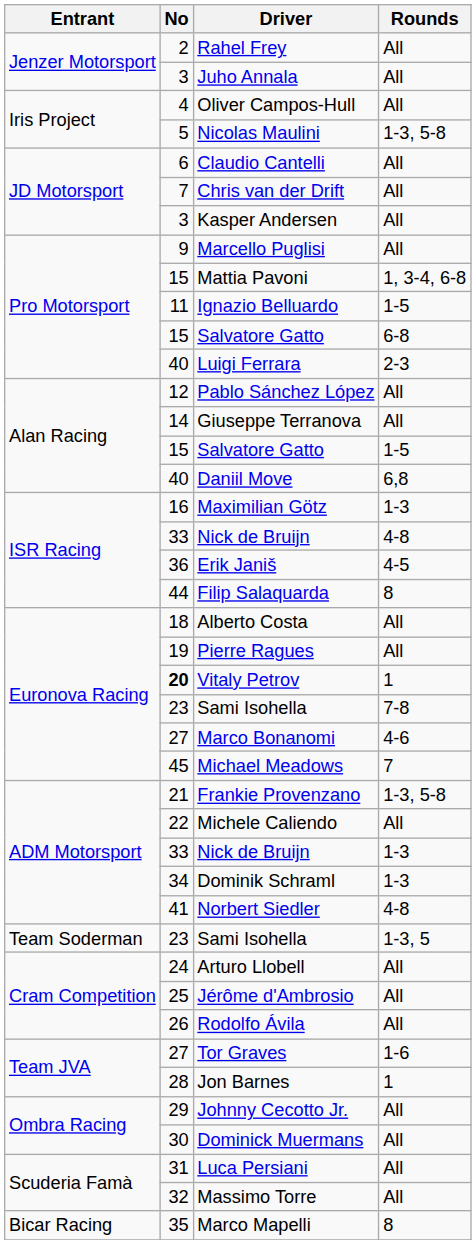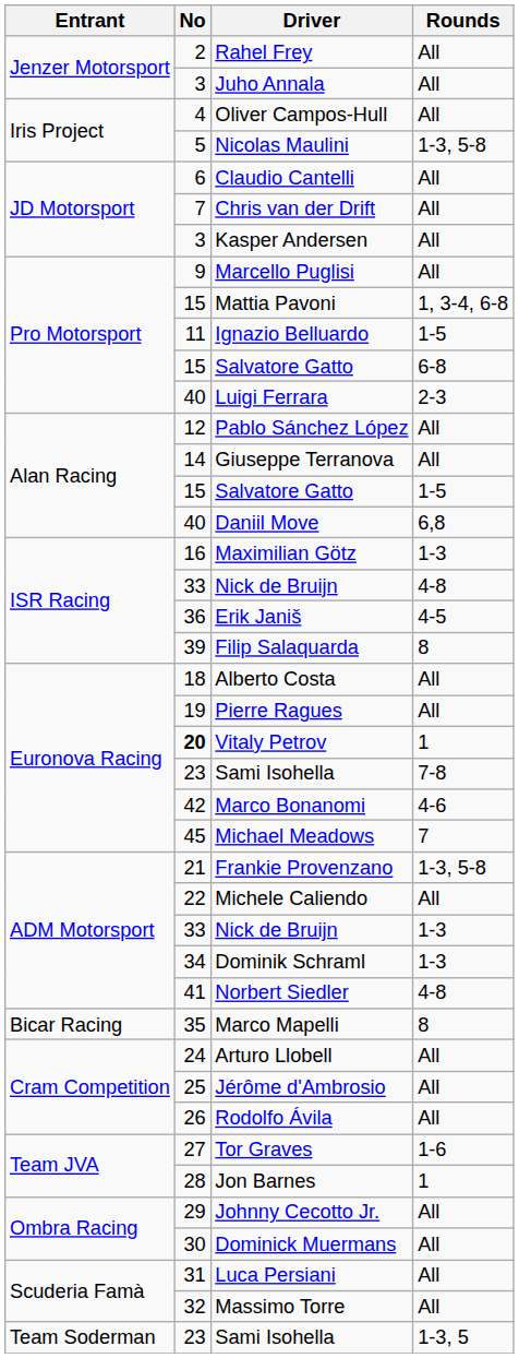 <table class="wikitable" style="font-size: 85%">
 <tr>
 <th>Entrant</th>
 <th>No</th>
 <th>Driver</th>
 <th>Rounds</th>
 </tr>
 <tr>
 <td rowspan=2> <a href='#'>Jenzer Motorsport</a></td>
 <td align=right>2</td>
 <td> <a href='#'>Rahel Frey</a></td>
 <td>All</td>
 </tr>
 <tr>
 <td align=right>3</td>
 <td> <a href='#'>Juho Annala</a></td>
 <td>All</td>
 </tr>
 <tr>
 <td rowspan=2> Iris Project</td>
 <td align=right>4</td>
 <td> Oliver Campos-Hull</td>
 <td>All</td>
 </tr>
 <tr>
 <td align=right>5</td>
 <td> <a href='#'>Nicolas Maulini</a></td>
 <td>1-3, 5-8</td>
 </tr>
 <tr>
 <td rowspan=3> <a href='#'>JD Motorsport</a></td>
 <td align=right>6</td>
 <td> <a href='#'>Claudio Cantelli</a></td>
 <td>All</td>
 </tr>
 <tr>
 <td align=right>7</td>
 <td> <a href='#'>Chris van der Drift</a></td>
 <td>All</td>
 </tr>
 <tr>
 <td align=right>3</td>
 <td> Kasper Andersen</td>
 <td>All</td>
 </tr>
 <tr>
 <td rowspan=5> <a href='#'>Pro Motorsport</a></td>
 <td align=right>9</td>
 <td> <a href='#'>Marcello Puglisi</a></td>
 <td>All</td>
 </tr>
 <tr>
 <td align=right>15</td>
 <td> Mattia Pavoni</td>
 <td>1, 3-4, 6-8</td>
 </tr>
 <tr>
 <td align=right>11</td>
 <td> <a href='#'>Ignazio Belluardo</a></td>
 <td>1-5</td>
 </tr>
 <tr>
 <td align=right>15</td>
 <td> <a href='#'>Salvatore Gatto</a></td>
 <td>6-8</td>
 </tr>
 <tr>
 <td align=right>40</td>
 <td> <a href='#'>Luigi Ferrara</a></td>
 <td>2-3</td>
 </tr>
 <tr>
 <td rowspan=4> Alan Racing</td>
 <td align=right>12</td>
 <td nowrap> <a href='#'>Pablo Sánchez López</a></td>
 <td>All</td>
 </tr>
 <tr>
 <td align=right>14</td>
 <td> Giuseppe Terranova</td>
 <td>All</td>
 </tr>
 <tr>
 <td align=right>15</td>
 <td> <a href='#'>Salvatore Gatto</a></td>
 <td>1-5</td>
 </tr>
 <tr>
 <td align=right>40</td>
 <td> <a href='#'>Daniil Move</a></td>
 <td>6,8</td>
 </tr>
 <tr>
 <td rowspan=4> <a href='#'>ISR Racing</a></td>
 <td align=right>16</td>
 <td> <a href='#'>Maximilian Götz</a></td>
 <td>1-3</td>
 </tr>
 <tr>
 <td align=right>33</td>
 <td> <a href='#'>Nick de Bruijn</a></td>
 <td>4-8</td>
 </tr>
 <tr>
 <td align=right>36</td>
 <td> <a href='#'>Erik Janiš</a></td>
 <td>4-5</td>
 </tr>
 <tr>
-<td align=right>44</td>
+<td align=right>39</td>
 <td> <a href='#'>Filip Salaquarda</a></td>
 <td>8</td>
 </tr>
 <tr>
 <td rowspan=6> <a href='#'>Euronova Racing</a></td>
 <td align=right>18</td>
 <td> Alberto Costa</td>
 <td>All</td>
 </tr>
 <tr>
 <td align=right>19</td>
 <td> <a href='#'>Pierre Ragues</a></td>
 <td>All</td>
 </tr>
 <tr>
 <td align=right><strong>20</strong></td>
 <td> <a href='#'>Vitaly Petrov</a></td>
 <td>1</td>
 </tr>
 <tr>
 <td align=right>23</td>
 <td> Sami Isohella</td>
 <td>7-8</td>
 </tr>
 <tr>
-<td align=right>27</td>
+<td align=right>42</td>
 <td> <a href='#'>Marco Bonanomi</a></td>
 <td>4-6</td>
 </tr>
 <tr>
 <td align=right>45</td>
 <td> <a href='#'>Michael Meadows</a></td>
 <td>7</td>
 </tr>
 <tr>
 <td rowspan=5> <a href='#'>ADM Motorsport</a></td>
 <td align=right>21</td>
 <td> <a href='#'>Frankie Provenzano</a></td>
 <td>1-3, 5-8</td>
 </tr>
 <tr>
 <td align=right>22</td>
 <td> Michele Caliendo</td>
 <td>All</td>
 </tr>
 <tr>
 <td align=right>33</td>
 <td> <a href='#'>Nick de Bruijn</a></td>
 <td>1-3</td>
 </tr>
 <tr>
 <td align=right>34</td>
 <td> Dominik Schraml</td>
 <td>1-3</td>
 </tr>
 <tr>
 <td align=right>41</td>
 <td> <a href='#'>Norbert Siedler</a></td>
 <td>4-8</td>
 </tr>
 <tr>
-<td> Team Soderman</td>
-<td align=right>23</td>
-<td> Sami Isohella</td>
-<td>1-3, 5</td>
+<td> Bicar Racing</td>
+<td align=right>35</td>
+<td> Marco Mapelli</td>
+<td>8</td>
 </tr>
 <tr>
 <td rowspan=3 nowrap> <a href='#'>Cram Competition</a></td>
 <td align=right>24</td>
 <td> Arturo Llobell</td>
 <td>All</td>
 </tr>
 <tr>
 <td align=right>25</td>
 <td> <a href='#'>Jérôme d'Ambrosio</a></td>
 <td>All</td>
 </tr>
 <tr>
 <td align=right>26</td>
 <td> <a href='#'>Rodolfo Ávila</a></td>
 <td>All</td>
 </tr>
 <tr>
 <td rowspan=2> <a href='#'>Team JVA</a></td>
 <td align=right>27</td>
 <td> <a href='#'>Tor Graves</a></td>
 <td>1-6</td>
 </tr>
 <tr>
 <td align=right>28</td>
 <td> Jon Barnes</td>
 <td>1</td>
 </tr>
 <tr>
 <td rowspan=2> <a href='#'>Ombra Racing</a></td>
 <td align=right>29</td>
 <td> <a href='#'>Johnny Cecotto Jr.</a></td>
 <td>All</td>
 </tr>
 <tr>
 <td align=right>30</td>
 <td> <a href='#'>Dominick Muermans</a></td>
 <td>All</td>
 </tr>
 <tr>
 <td rowspan=2> Scuderia Famà</td>
 <td align=right>31</td>
 <td> <a href='#'>Luca Persiani</a></td>
 <td>All</td>
 </tr>
 <tr>
 <td align=right>32</td>
 <td> Massimo Torre</td>
 <td>All</td>
 </tr>
 <tr>
-<td> Bicar Racing</td>
-<td align=right>35</td>
-<td> Marco Mapelli</td>
-<td>8</td>
+<td> Team Soderman</td>
+<td align=right>23</td>
+<td> Sami Isohella</td>
+<td>1-3, 5</td>
 </tr>
 <tr>
 </tr>
 </table>
